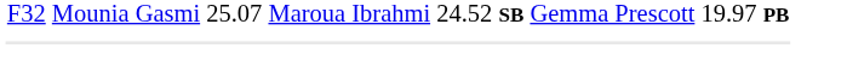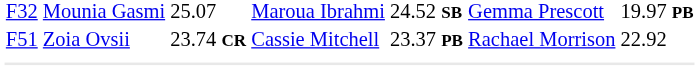 <table>
 <tr>
 <td><a href='#'>F32</a></td>
 <td><a href='#'>Mounia Gasmi</a><br></td>
 <td>25.07</td>
 <td><a href='#'>Maroua Ibrahmi</a><br></td>
 <td>24.52 <small><strong>SB</strong></small></td>
 <td><a href='#'>Gemma Prescott</a><br></td>
 <td>19.97 <small><strong>PB</strong></small></td>
 </tr>
 <tr>
+<td><a href='#'>F51</a></td>
+<td><a href='#'>Zoia Ovsii</a><br></td>
+<td>23.74 <small><strong>CR</strong></small></td>
+<td><a href='#'>Cassie Mitchell</a><br></td>
+<td>23.37 <small><strong>PB</strong></small></td>
+<td><a href='#'>Rachael Morrison</a><br></td>
+<td>22.92</td>
+</tr>
+<tr>
 <td colspan=7></td>
 </tr>
 <tr>
 </tr>
 <tr bgcolor= e8e8e8>
 <td colspan=7></td>
 </tr>
 </table>
